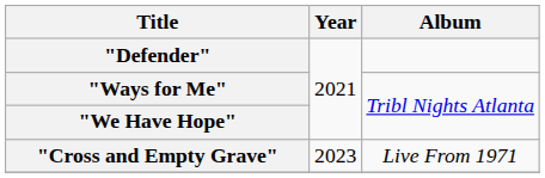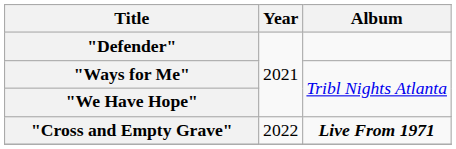 <table class="wikitable plainrowheaders" style="text-align:center;">
 <tr>
 <th scope="col" style="width:14em;">Title</th>
 <th scope="col">Year</th>
 <th scope="col">Album</th>
 </tr>
 <tr>
 <th scope="row">"Defender" <br></th>
 <td rowspan="3">2021</td>
 <td></td>
 </tr>
 <tr>
 <th scope="row">"Ways for Me" <br></th>
 <td rowspan="2"><em><a href='#'>Tribl Nights Atlanta</a></em></td>
 </tr>
 <tr>
 <th scope="row">"We Have Hope" <br></th>
 </tr>
 <tr>
 <th scope="row">"Cross and Empty Grave" <br></th>
-<td>2023</td>
-<td><em>Live From 1971</em></td>
+<td>2022</td>
+<td><strong><em>Live From 1971</em></strong></td>
 </tr>
 <tr>
 </tr>
 </table>
